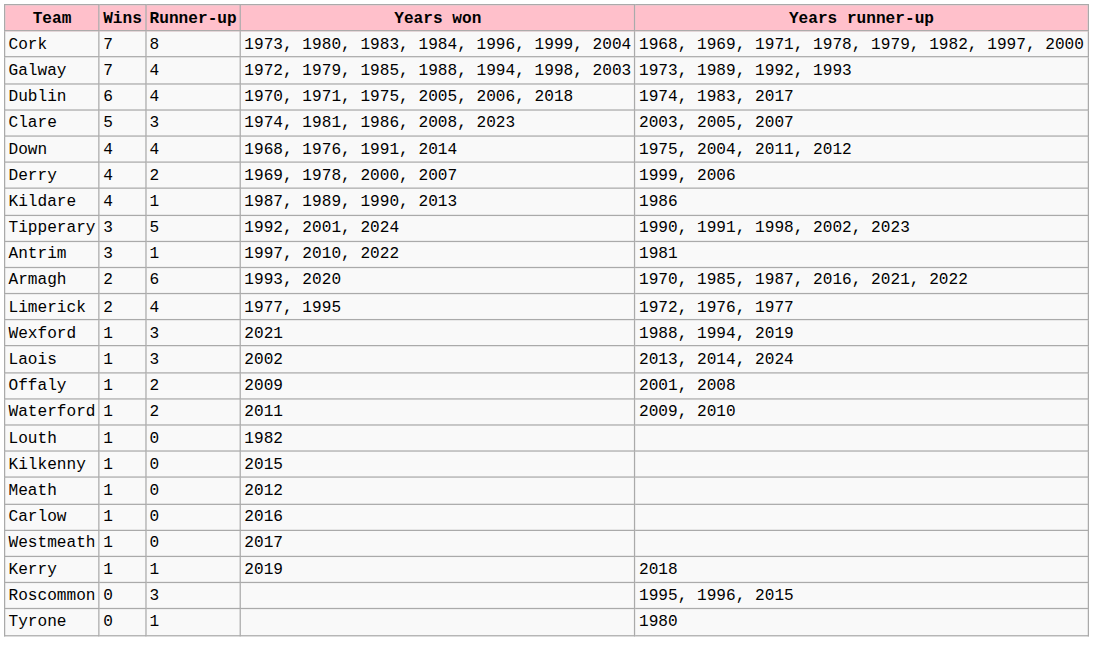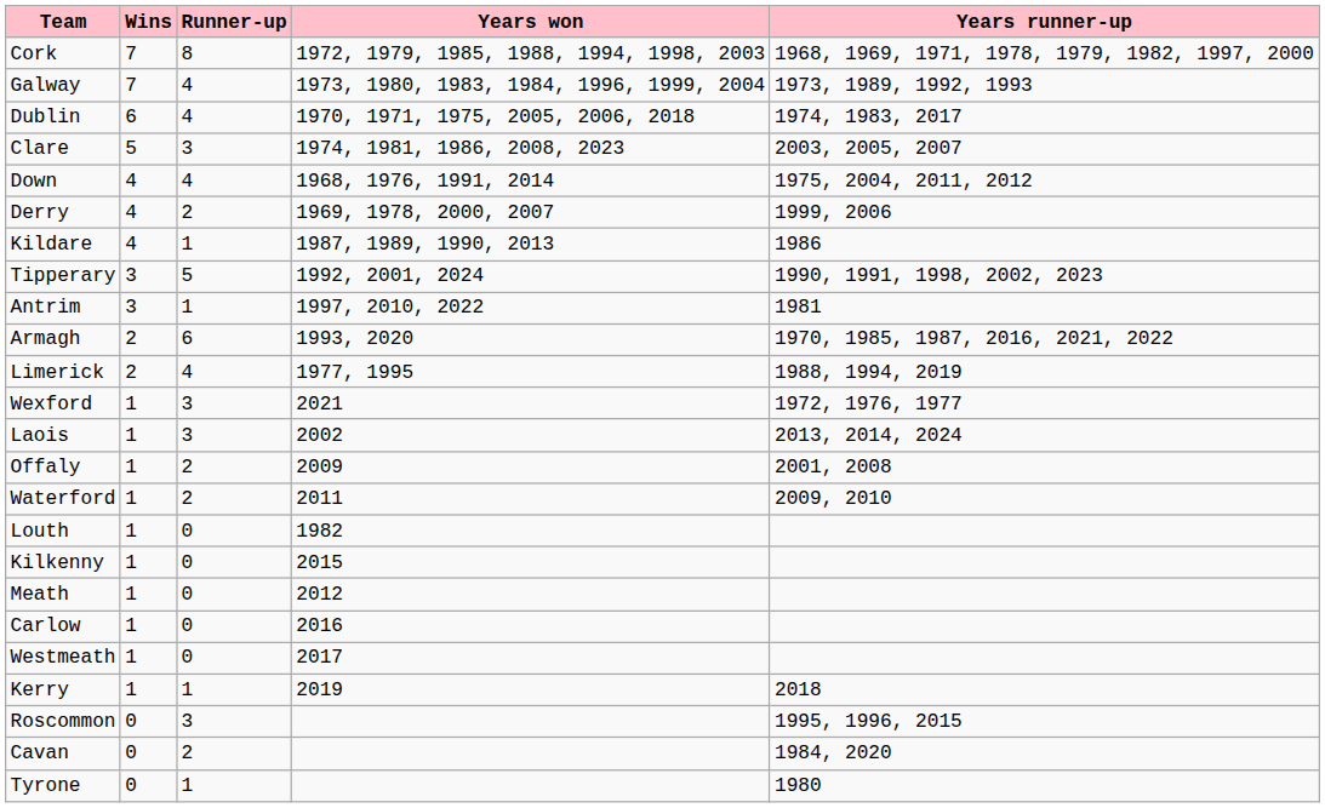 <table class="wikitable">
 <tr>
 <th style="background:pink;">Team</th>
 <th style="background:pink;">Wins</th>
 <th style="background:pink;">Runner-up</th>
 <th style="background:pink;">Years won</th>
 <th style="background:pink;">Years runner-up</th>
 </tr>
 <tr>
 <td>Cork</td>
 <td>7</td>
 <td>8</td>
-<td>1973, 1980, 1983, 1984, 1996, 1999, 2004</td>
+<td>1972, 1979, 1985, 1988, 1994, 1998, 2003</td>
 <td>1968, 1969, 1971, 1978, 1979, 1982, 1997, 2000</td>
 </tr>
 <tr>
 <td>Galway</td>
 <td>7</td>
 <td>4</td>
-<td>1972, 1979, 1985, 1988, 1994, 1998, 2003</td>
+<td>1973, 1980, 1983, 1984, 1996, 1999, 2004</td>
 <td>1973, 1989, 1992, 1993</td>
 </tr>
 <tr>
 <td>Dublin</td>
 <td>6</td>
 <td>4</td>
 <td>1970, 1971, 1975, 2005, 2006, 2018</td>
 <td>1974, 1983, 2017</td>
 </tr>
 <tr>
 <td>Clare</td>
 <td>5</td>
 <td>3</td>
 <td>1974, 1981, 1986, 2008, 2023</td>
 <td>2003, 2005, 2007</td>
 </tr>
 <tr>
 <td>Down</td>
 <td>4</td>
 <td>4</td>
 <td>1968, 1976, 1991, 2014</td>
 <td>1975, 2004, 2011, 2012</td>
 </tr>
 <tr>
 <td>Derry</td>
 <td>4</td>
 <td>2</td>
 <td>1969, 1978, 2000, 2007</td>
 <td>1999, 2006</td>
 </tr>
 <tr>
 <td>Kildare</td>
 <td>4</td>
 <td>1</td>
 <td>1987, 1989, 1990, 2013</td>
 <td>1986</td>
 </tr>
 <tr>
 <td>Tipperary</td>
 <td>3</td>
 <td>5</td>
 <td>1992, 2001, 2024</td>
 <td>1990, 1991, 1998, 2002, 2023</td>
 </tr>
 <tr>
 <td>Antrim</td>
 <td>3</td>
 <td>1</td>
 <td>1997, 2010, 2022</td>
 <td>1981</td>
 </tr>
 <tr>
 <td>Armagh</td>
 <td>2</td>
 <td>6</td>
 <td>1993, 2020</td>
 <td>1970, 1985, 1987, 2016, 2021, 2022</td>
 </tr>
 <tr>
 <td>Limerick</td>
 <td>2</td>
 <td>4</td>
 <td>1977, 1995</td>
-<td>1972, 1976, 1977</td>
+<td>1988, 1994, 2019</td>
 </tr>
 <tr>
 <td>Wexford</td>
 <td>1</td>
 <td>3</td>
 <td>2021</td>
-<td>1988, 1994, 2019</td>
+<td>1972, 1976, 1977</td>
 </tr>
 <tr>
 <td>Laois</td>
 <td>1</td>
 <td>3</td>
 <td>2002</td>
 <td>2013, 2014, 2024</td>
 </tr>
 <tr>
 <td>Offaly</td>
 <td>1</td>
 <td>2</td>
 <td>2009</td>
 <td>2001, 2008</td>
 </tr>
 <tr>
 <td>Waterford</td>
 <td>1</td>
 <td>2</td>
 <td>2011</td>
 <td>2009, 2010</td>
 </tr>
 <tr>
 <td>Louth</td>
 <td>1</td>
 <td>0</td>
 <td>1982</td>
 <td></td>
 </tr>
 <tr>
 <td>Kilkenny</td>
 <td>1</td>
 <td>0</td>
 <td>2015</td>
 <td></td>
 </tr>
 <tr>
 <td>Meath</td>
 <td>1</td>
 <td>0</td>
 <td>2012</td>
 <td></td>
 </tr>
 <tr>
 <td>Carlow</td>
 <td>1</td>
 <td>0</td>
 <td>2016</td>
 <td></td>
 </tr>
 <tr>
 <td>Westmeath</td>
 <td>1</td>
 <td>0</td>
 <td>2017</td>
 <td></td>
 </tr>
 <tr>
 <td>Kerry</td>
 <td>1</td>
 <td>1</td>
 <td>2019</td>
 <td>2018</td>
 </tr>
 <tr>
 <td>Roscommon</td>
 <td>0</td>
 <td>3</td>
 <td></td>
 <td>1995, 1996, 2015</td>
 </tr>
 <tr>
+<td>Cavan</td>
+<td>0</td>
+<td>2</td>
+<td></td>
+<td>1984, 2020</td>
+</tr>
+<tr>
 <td>Tyrone</td>
 <td>0</td>
 <td>1</td>
 <td></td>
 <td>1980</td>
 </tr>
 </table>
